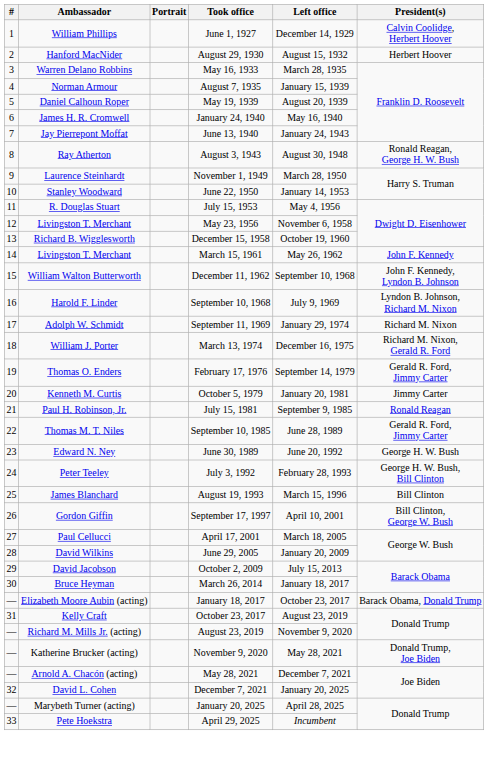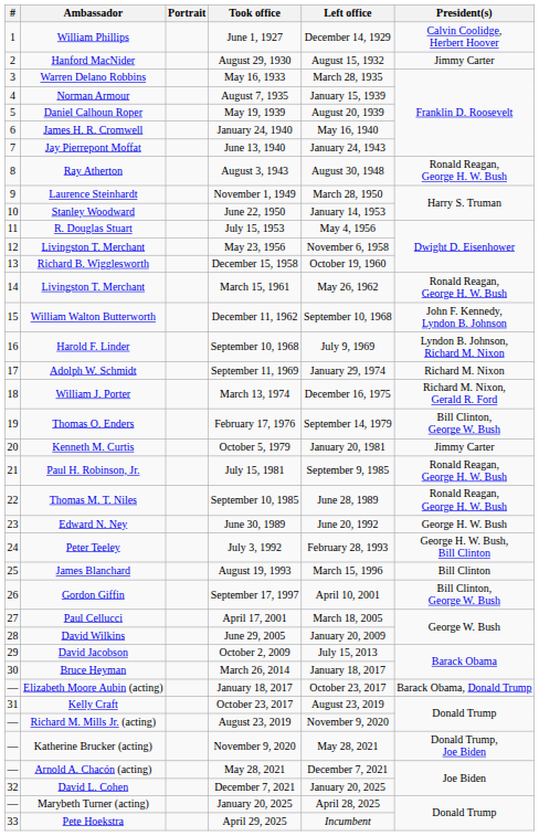 <table class=wikitable style="text-align:center">
 <tr>
 <th>#</th>
 <th>Ambassador</th>
 <th>Portrait</th>
 <th>Took office</th>
 <th>Left office</th>
 <th>President(s)</th>
 </tr>
 <tr>
 <td>1</td>
 <td><a href='#'>William Phillips</a></td>
 <td></td>
 <td>June 1, 1927</td>
 <td>December 14, 1929</td>
 <td><a href='#'>Calvin Coolidge</a>,<br><a href='#'>Herbert Hoover</a></td>
 </tr>
 <tr>
 <td>2</td>
 <td><a href='#'>Hanford MacNider</a></td>
 <td></td>
 <td>August 29, 1930</td>
 <td>August 15, 1932</td>
-<td>Herbert Hoover</td>
+<td>Jimmy Carter</td>
 </tr>
 <tr>
 <td>3</td>
 <td><a href='#'>Warren Delano Robbins</a></td>
 <td></td>
 <td>May 16, 1933</td>
 <td>March 28, 1935</td>
 <td rowspan=5><a href='#'>Franklin D. Roosevelt</a></td>
 </tr>
 <tr>
 <td>4</td>
 <td><a href='#'>Norman Armour</a></td>
 <td></td>
 <td>August 7, 1935</td>
 <td>January 15, 1939</td>
 </tr>
 <tr>
 <td>5</td>
 <td><a href='#'>Daniel Calhoun Roper</a></td>
 <td></td>
 <td>May 19, 1939</td>
 <td>August 20, 1939</td>
 </tr>
 <tr>
 <td>6</td>
 <td><a href='#'>James H. R. Cromwell</a></td>
 <td></td>
 <td>January 24, 1940</td>
 <td>May 16, 1940</td>
 </tr>
 <tr>
 <td>7</td>
 <td><a href='#'>Jay Pierrepont Moffat</a></td>
 <td></td>
 <td>June 13, 1940</td>
 <td>January 24, 1943</td>
 </tr>
 <tr>
 <td>8</td>
 <td><a href='#'>Ray Atherton</a></td>
 <td></td>
 <td>August 3, 1943</td>
 <td>August 30, 1948</td>
 <td>Ronald Reagan,<br><a href='#'>George H. W. Bush</a></td>
 </tr>
 <tr>
 <td>9</td>
 <td><a href='#'>Laurence Steinhardt</a></td>
 <td></td>
 <td>November 1, 1949</td>
 <td>March 28, 1950</td>
 <td rowspan=2>Harry S. Truman</td>
 </tr>
 <tr>
 <td>10</td>
 <td><a href='#'>Stanley Woodward</a></td>
 <td></td>
 <td>June 22, 1950</td>
 <td>January 14, 1953</td>
 </tr>
 <tr>
 <td>11</td>
 <td><a href='#'>R. Douglas Stuart</a></td>
 <td></td>
 <td>July 15, 1953</td>
 <td>May 4, 1956</td>
 <td rowspan=3><a href='#'>Dwight D. Eisenhower</a></td>
 </tr>
 <tr>
 <td>12</td>
 <td><a href='#'>Livingston T. Merchant</a></td>
 <td></td>
 <td>May 23, 1956</td>
 <td>November 6, 1958</td>
 </tr>
 <tr>
 <td>13</td>
 <td><a href='#'>Richard B. Wigglesworth</a></td>
 <td></td>
 <td>December 15, 1958</td>
 <td>October 19, 1960</td>
 </tr>
 <tr>
 <td>14</td>
 <td><a href='#'>Livingston T. Merchant</a></td>
 <td></td>
 <td>March 15, 1961</td>
 <td>May 26, 1962</td>
-<td><a href='#'>John F. Kennedy</a></td>
+<td>Ronald Reagan,<br><a href='#'>George H. W. Bush</a></td>
 </tr>
 <tr>
 <td>15</td>
 <td><a href='#'>William Walton Butterworth</a></td>
 <td></td>
 <td>December 11, 1962</td>
 <td>September 10, 1968</td>
 <td>John F. Kennedy,<br><a href='#'>Lyndon B. Johnson</a></td>
 </tr>
 <tr>
 <td>16</td>
 <td><a href='#'>Harold F. Linder</a></td>
 <td></td>
 <td>September 10, 1968</td>
 <td>July 9, 1969</td>
 <td>Lyndon B. Johnson,<br><a href='#'>Richard M. Nixon</a></td>
 </tr>
 <tr>
 <td>17</td>
 <td><a href='#'>Adolph W. Schmidt</a></td>
 <td></td>
 <td>September 11, 1969</td>
 <td>January 29, 1974</td>
 <td>Richard M. Nixon</td>
 </tr>
 <tr>
 <td>18</td>
 <td><a href='#'>William J. Porter</a></td>
 <td></td>
 <td>March 13, 1974</td>
 <td>December 16, 1975</td>
 <td>Richard M. Nixon,<br><a href='#'>Gerald R. Ford</a></td>
 </tr>
 <tr>
 <td>19</td>
 <td><a href='#'>Thomas O. Enders</a></td>
 <td></td>
 <td>February 17, 1976</td>
 <td>September 14, 1979</td>
-<td>Gerald R. Ford,<br><a href='#'>Jimmy Carter</a></td>
+<td>Bill Clinton,<br><a href='#'>George W. Bush</a></td>
 </tr>
 <tr>
 <td>20</td>
 <td><a href='#'>Kenneth M. Curtis</a></td>
 <td></td>
 <td>October 5, 1979</td>
 <td>January 20, 1981</td>
 <td>Jimmy Carter</td>
 </tr>
 <tr>
 <td>21</td>
 <td><a href='#'>Paul H. Robinson, Jr.</a></td>
 <td></td>
 <td>July 15, 1981</td>
 <td>September 9, 1985</td>
-<td><a href='#'>Ronald Reagan</a></td>
+<td>Ronald Reagan,<br><a href='#'>George H. W. Bush</a></td>
 </tr>
 <tr>
 <td>22</td>
 <td><a href='#'>Thomas M. T. Niles</a></td>
 <td></td>
 <td>September 10, 1985</td>
 <td>June 28, 1989</td>
-<td>Gerald R. Ford,<br><a href='#'>Jimmy Carter</a></td>
+<td>Ronald Reagan,<br><a href='#'>George H. W. Bush</a></td>
 </tr>
 <tr>
 <td>23</td>
 <td><a href='#'>Edward N. Ney</a></td>
 <td></td>
 <td>June 30, 1989</td>
 <td>June 20, 1992</td>
 <td>George H. W. Bush</td>
 </tr>
 <tr>
 <td>24</td>
 <td><a href='#'>Peter Teeley</a></td>
 <td></td>
 <td>July 3, 1992</td>
 <td>February 28, 1993</td>
 <td>George H. W. Bush,<br><a href='#'>Bill Clinton</a></td>
 </tr>
 <tr>
 <td>25</td>
 <td><a href='#'>James Blanchard</a></td>
 <td></td>
 <td>August 19, 1993</td>
 <td>March 15, 1996</td>
 <td>Bill Clinton</td>
 </tr>
 <tr>
 <td>26</td>
 <td><a href='#'>Gordon Giffin</a></td>
 <td></td>
 <td>September 17, 1997</td>
 <td>April 10, 2001</td>
 <td>Bill Clinton,<br><a href='#'>George W. Bush</a></td>
 </tr>
 <tr>
 <td>27</td>
 <td><a href='#'>Paul Cellucci</a></td>
 <td></td>
 <td>April 17, 2001</td>
 <td>March 18, 2005</td>
 <td rowspan=2>George W. Bush</td>
 </tr>
 <tr>
 <td>28</td>
 <td><a href='#'>David Wilkins</a></td>
 <td></td>
 <td>June 29, 2005</td>
 <td>January 20, 2009</td>
 </tr>
 <tr>
 <td>29</td>
 <td><a href='#'>David Jacobson</a></td>
 <td></td>
 <td>October 2, 2009</td>
 <td>July 15, 2013</td>
 <td rowspan=2><a href='#'>Barack Obama</a></td>
 </tr>
 <tr>
 <td>30</td>
 <td><a href='#'>Bruce Heyman</a></td>
 <td></td>
 <td>March 26, 2014</td>
 <td>January 18, 2017</td>
 </tr>
 <tr>
 <td>—</td>
 <td><a href='#'>Elizabeth Moore Aubin</a> (acting)</td>
 <td></td>
 <td>January 18, 2017</td>
 <td>October 23, 2017</td>
 <td>Barack Obama, <a href='#'>Donald Trump</a></td>
 </tr>
 <tr>
 <td>31</td>
 <td><a href='#'>Kelly Craft</a></td>
 <td></td>
 <td>October 23, 2017</td>
 <td>August 23, 2019</td>
 <td rowspan=2>Donald Trump</td>
 </tr>
 <tr>
 <td>—</td>
 <td><a href='#'>Richard M. Mills Jr.</a> (acting)</td>
 <td></td>
 <td>August 23, 2019</td>
 <td>November 9, 2020</td>
 </tr>
 <tr>
 <td>—</td>
 <td>Katherine Brucker (acting)</td>
 <td></td>
 <td>November 9, 2020</td>
 <td>May 28, 2021</td>
 <td>Donald Trump,<br><a href='#'>Joe Biden</a></td>
 </tr>
 <tr>
 <td>—</td>
 <td><a href='#'>Arnold A. Chacón</a> (acting)</td>
 <td></td>
 <td>May 28, 2021</td>
 <td>December 7, 2021</td>
 <td rowspan=2>Joe Biden</td>
 </tr>
 <tr>
 <td>32</td>
 <td><a href='#'>David L. Cohen</a></td>
 <td></td>
 <td>December 7, 2021</td>
 <td>January 20, 2025</td>
 </tr>
 <tr>
 <td>—</td>
 <td>Marybeth Turner (acting)</td>
 <td></td>
 <td>January 20, 2025</td>
 <td>April 28, 2025</td>
 <td rowspan=2>Donald Trump</td>
 </tr>
 <tr>
 <td>33</td>
 <td><a href='#'>Pete Hoekstra</a></td>
 <td></td>
 <td>April 29, 2025</td>
 <td><em>Incumbent</em></td>
 </tr>
 </table>
